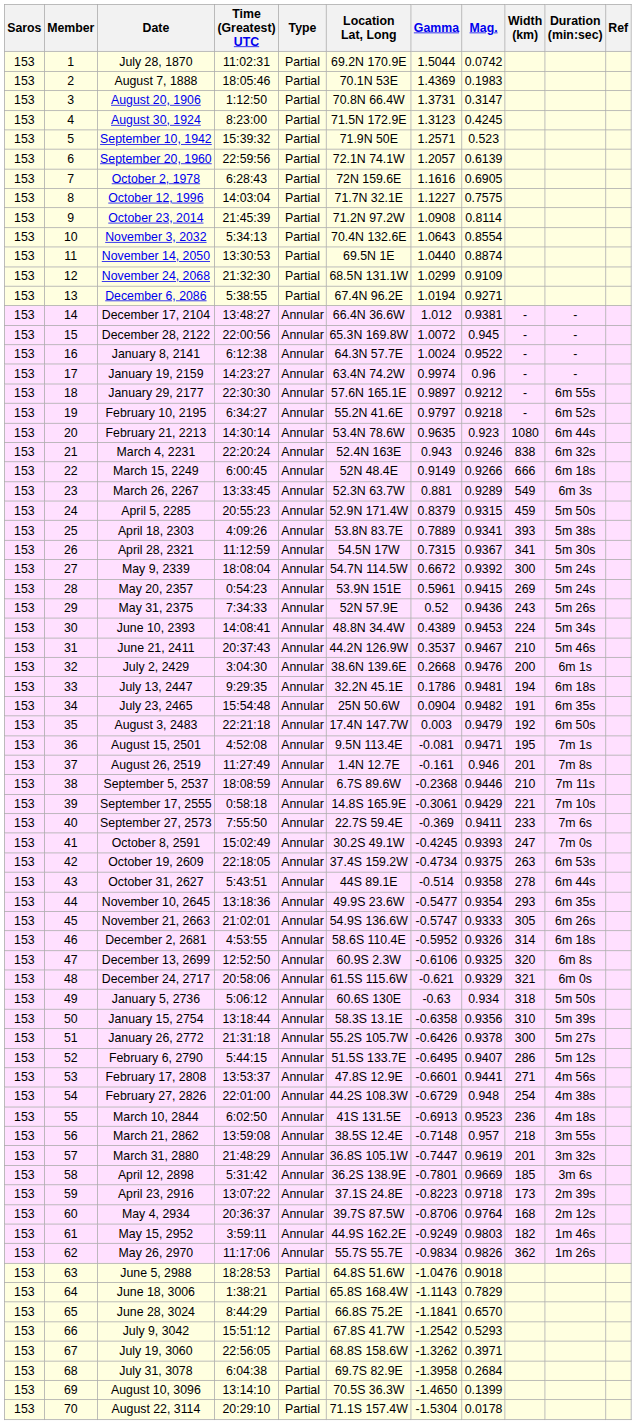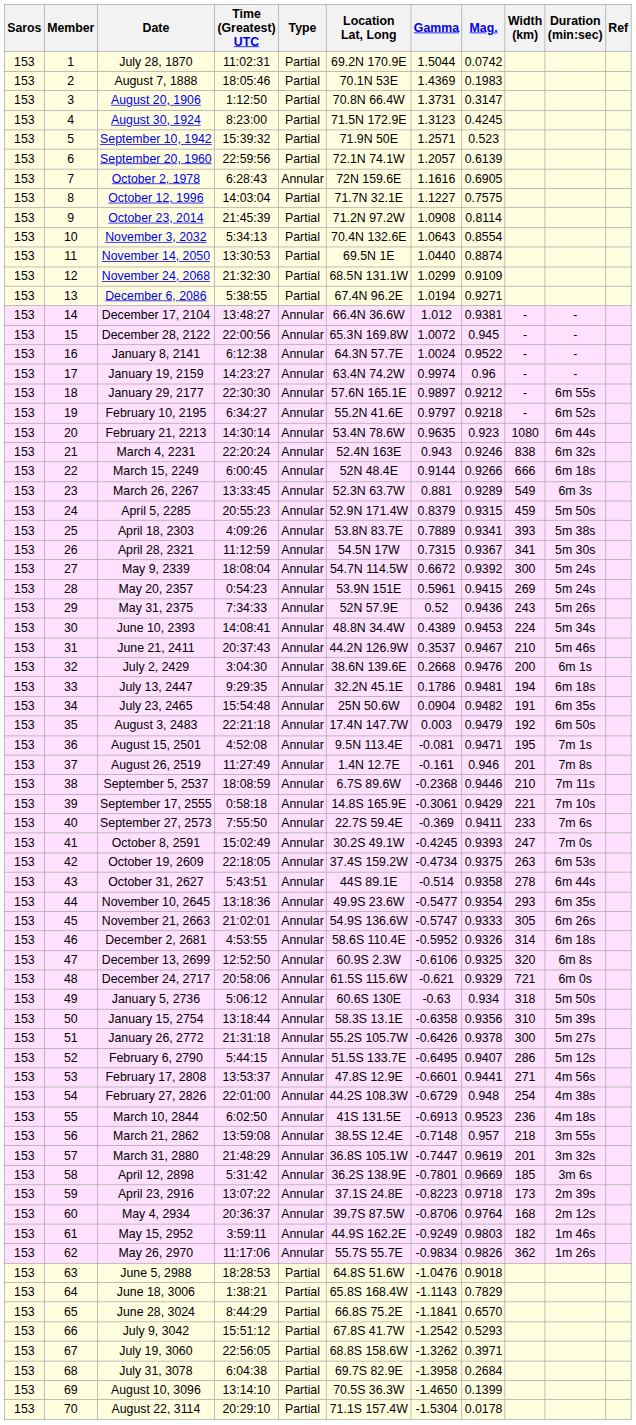 <table class=wikitable>
 <tr align=center>
 <th>Saros</th>
 <th>Member</th>
 <th>Date</th>
 <th>Time<br>(Greatest)<br><a href='#'>UTC</a></th>
 <th>Type</th>
 <th>Location<br>Lat, Long</th>
 <th><a href='#'>Gamma</a></th>
 <th><a href='#'>Mag.</a></th>
 <th>Width<br>(km)</th>
 <th>Duration<br>(min:sec)</th>
 <th>Ref</th>
 </tr>
 <tr align=center bgcolor=#ffffe0>
 <td>153</td>
 <td>1</td>
 <td>July 28, 1870</td>
 <td>11:02:31</td>
 <td>Partial</td>
 <td>69.2N 170.9E</td>
 <td>1.5044</td>
 <td>0.0742</td>
 <td></td>
 <td></td>
 <td></td>
 </tr>
 <tr align=center bgcolor=#ffffe0>
 <td>153</td>
 <td>2</td>
 <td>August 7, 1888</td>
 <td>18:05:46</td>
 <td>Partial</td>
 <td>70.1N 53E</td>
 <td>1.4369</td>
 <td>0.1983</td>
 <td></td>
 <td></td>
 <td></td>
 </tr>
 <tr align=center bgcolor=#ffffe0>
 <td>153</td>
 <td>3</td>
 <td><a href='#'>August 20, 1906</a></td>
 <td>1:12:50</td>
 <td>Partial</td>
 <td>70.8N 66.4W</td>
 <td>1.3731</td>
 <td>0.3147</td>
 <td></td>
 <td></td>
 <td></td>
 </tr>
 <tr align=center bgcolor=#ffffe0>
 <td>153</td>
 <td>4</td>
 <td><a href='#'>August 30, 1924</a></td>
 <td>8:23:00</td>
 <td>Partial</td>
 <td>71.5N 172.9E</td>
 <td>1.3123</td>
 <td>0.4245</td>
 <td></td>
 <td></td>
 <td></td>
 </tr>
 <tr align=center bgcolor=#ffffe0>
 <td>153</td>
 <td>5</td>
 <td><a href='#'>September 10, 1942</a></td>
 <td>15:39:32</td>
 <td>Partial</td>
 <td>71.9N 50E</td>
 <td>1.2571</td>
 <td>0.523</td>
 <td></td>
 <td></td>
 <td></td>
 </tr>
 <tr align=center bgcolor=#ffffe0>
 <td>153</td>
 <td>6</td>
 <td><a href='#'>September 20, 1960</a></td>
 <td>22:59:56</td>
 <td>Partial</td>
 <td>72.1N 74.1W</td>
 <td>1.2057</td>
 <td>0.6139</td>
 <td></td>
 <td></td>
 <td></td>
 </tr>
 <tr align=center bgcolor=#ffffe0>
 <td>153</td>
 <td>7</td>
 <td><a href='#'>October 2, 1978</a></td>
 <td>6:28:43</td>
-<td>Partial</td>
+<td>Annular</td>
 <td>72N 159.6E</td>
 <td>1.1616</td>
 <td>0.6905</td>
 <td></td>
 <td></td>
 <td></td>
 </tr>
 <tr align=center bgcolor=#ffffe0>
 <td>153</td>
 <td>8</td>
 <td><a href='#'>October 12, 1996</a></td>
 <td>14:03:04</td>
 <td>Partial</td>
 <td>71.7N 32.1E</td>
 <td>1.1227</td>
 <td>0.7575</td>
 <td></td>
 <td></td>
 <td></td>
 </tr>
 <tr align=center bgcolor=#ffffe0>
 <td>153</td>
 <td>9</td>
 <td><a href='#'>October 23, 2014</a></td>
 <td>21:45:39</td>
 <td>Partial</td>
 <td>71.2N 97.2W</td>
 <td>1.0908</td>
 <td>0.8114</td>
 <td></td>
 <td></td>
 <td></td>
 </tr>
 <tr align=center bgcolor=#ffffe0>
 <td>153</td>
 <td>10</td>
 <td><a href='#'>November 3, 2032</a></td>
 <td>5:34:13</td>
 <td>Partial</td>
 <td>70.4N 132.6E</td>
 <td>1.0643</td>
 <td>0.8554</td>
 <td></td>
 <td></td>
 <td></td>
 </tr>
 <tr align=center bgcolor=#ffffe0>
 <td>153</td>
 <td>11</td>
 <td><a href='#'>November 14, 2050</a></td>
 <td>13:30:53</td>
 <td>Partial</td>
 <td>69.5N 1E</td>
 <td>1.0440</td>
 <td>0.8874</td>
 <td></td>
 <td></td>
 <td></td>
 </tr>
 <tr align=center bgcolor=#ffffe0>
 <td>153</td>
 <td>12</td>
 <td><a href='#'>November 24, 2068</a></td>
 <td>21:32:30</td>
 <td>Partial</td>
 <td>68.5N 131.1W</td>
 <td>1.0299</td>
 <td>0.9109</td>
 <td></td>
 <td></td>
 <td></td>
 </tr>
 <tr align=center bgcolor=#ffffe0>
 <td>153</td>
 <td>13</td>
 <td><a href='#'>December 6, 2086</a></td>
 <td>5:38:55</td>
 <td>Partial</td>
 <td>67.4N 96.2E</td>
 <td>1.0194</td>
 <td>0.9271</td>
 <td></td>
 <td></td>
 <td></td>
 </tr>
 <tr align=center bgcolor=#ffe0ff>
 <td>153</td>
 <td>14</td>
 <td>December 17, 2104</td>
 <td>13:48:27</td>
 <td>Annular</td>
 <td>66.4N 36.6W</td>
 <td>1.012</td>
 <td>0.9381</td>
 <td>-</td>
 <td>-</td>
 <td></td>
 </tr>
 <tr align=center bgcolor=#ffe0ff>
 <td>153</td>
 <td>15</td>
 <td>December 28, 2122</td>
 <td>22:00:56</td>
 <td>Annular</td>
 <td>65.3N 169.8W</td>
 <td>1.0072</td>
 <td>0.945</td>
 <td>-</td>
 <td>-</td>
 <td></td>
 </tr>
 <tr align=center bgcolor=#ffe0ff>
 <td>153</td>
 <td>16</td>
 <td>January 8, 2141</td>
 <td>6:12:38</td>
 <td>Annular</td>
 <td>64.3N 57.7E</td>
 <td>1.0024</td>
 <td>0.9522</td>
 <td>-</td>
 <td>-</td>
 <td></td>
 </tr>
 <tr align=center bgcolor=#ffe0ff>
 <td>153</td>
 <td>17</td>
 <td>January 19, 2159</td>
 <td>14:23:27</td>
 <td>Annular</td>
 <td>63.4N 74.2W</td>
 <td>0.9974</td>
 <td>0.96</td>
 <td>-</td>
 <td>-</td>
 <td></td>
 </tr>
 <tr align=center bgcolor=#ffe0ff>
 <td>153</td>
 <td>18</td>
 <td>January 29, 2177</td>
 <td>22:30:30</td>
 <td>Annular</td>
 <td>57.6N 165.1E</td>
 <td>0.9897</td>
 <td>0.9212</td>
 <td>-</td>
 <td>6m 55s</td>
 <td></td>
 </tr>
 <tr align=center bgcolor=#ffe0ff>
 <td>153</td>
 <td>19</td>
 <td>February 10, 2195</td>
 <td>6:34:27</td>
 <td>Annular</td>
 <td>55.2N 41.6E</td>
 <td>0.9797</td>
 <td>0.9218</td>
 <td>-</td>
 <td>6m 52s</td>
 <td></td>
 </tr>
 <tr align=center bgcolor=#ffe0ff>
 <td>153</td>
 <td>20</td>
 <td>February 21, 2213</td>
 <td>14:30:14</td>
 <td>Annular</td>
 <td>53.4N 78.6W</td>
 <td>0.9635</td>
 <td>0.923</td>
 <td>1080</td>
 <td>6m 44s</td>
 <td></td>
 </tr>
 <tr align=center bgcolor=#ffe0ff>
 <td>153</td>
 <td>21</td>
 <td>March 4, 2231</td>
 <td>22:20:24</td>
 <td>Annular</td>
 <td>52.4N 163E</td>
 <td>0.943</td>
 <td>0.9246</td>
 <td>838</td>
 <td>6m 32s</td>
 <td></td>
 </tr>
 <tr align=center bgcolor=#ffe0ff>
 <td>153</td>
 <td>22</td>
 <td>March 15, 2249</td>
 <td>6:00:45</td>
 <td>Annular</td>
 <td>52N 48.4E</td>
-<td>0.9149</td>
+<td>0.9144</td>
 <td>0.9266</td>
 <td>666</td>
 <td>6m 18s</td>
 <td></td>
 </tr>
 <tr align=center bgcolor=#ffe0ff>
 <td>153</td>
 <td>23</td>
 <td>March 26, 2267</td>
 <td>13:33:45</td>
 <td>Annular</td>
 <td>52.3N 63.7W</td>
 <td>0.881</td>
 <td>0.9289</td>
 <td>549</td>
 <td>6m 3s</td>
 <td></td>
 </tr>
 <tr align=center bgcolor=#ffe0ff>
 <td>153</td>
 <td>24</td>
 <td>April 5, 2285</td>
 <td>20:55:23</td>
 <td>Annular</td>
 <td>52.9N 171.4W</td>
 <td>0.8379</td>
 <td>0.9315</td>
 <td>459</td>
 <td>5m 50s</td>
 <td></td>
 </tr>
 <tr align=center bgcolor=#ffe0ff>
 <td>153</td>
 <td>25</td>
 <td>April 18, 2303</td>
 <td>4:09:26</td>
 <td>Annular</td>
 <td>53.8N 83.7E</td>
 <td>0.7889</td>
 <td>0.9341</td>
 <td>393</td>
 <td>5m 38s</td>
 <td></td>
 </tr>
 <tr align=center bgcolor=#ffe0ff>
 <td>153</td>
 <td>26</td>
 <td>April 28, 2321</td>
 <td>11:12:59</td>
 <td>Annular</td>
 <td>54.5N 17W</td>
 <td>0.7315</td>
 <td>0.9367</td>
 <td>341</td>
 <td>5m 30s</td>
 <td></td>
 </tr>
 <tr align=center bgcolor=#ffe0ff>
 <td>153</td>
 <td>27</td>
 <td>May 9, 2339</td>
 <td>18:08:04</td>
 <td>Annular</td>
 <td>54.7N 114.5W</td>
 <td>0.6672</td>
 <td>0.9392</td>
 <td>300</td>
 <td>5m 24s</td>
 <td></td>
 </tr>
 <tr align=center bgcolor=#ffe0ff>
 <td>153</td>
 <td>28</td>
 <td>May 20, 2357</td>
 <td>0:54:23</td>
 <td>Annular</td>
 <td>53.9N 151E</td>
 <td>0.5961</td>
 <td>0.9415</td>
 <td>269</td>
 <td>5m 24s</td>
 <td></td>
 </tr>
 <tr align=center bgcolor=#ffe0ff>
 <td>153</td>
 <td>29</td>
 <td>May 31, 2375</td>
 <td>7:34:33</td>
 <td>Annular</td>
 <td>52N 57.9E</td>
 <td>0.52</td>
 <td>0.9436</td>
 <td>243</td>
 <td>5m 26s</td>
 <td></td>
 </tr>
 <tr align=center bgcolor=#ffe0ff>
 <td>153</td>
 <td>30</td>
 <td>June 10, 2393</td>
 <td>14:08:41</td>
 <td>Annular</td>
 <td>48.8N 34.4W</td>
 <td>0.4389</td>
 <td>0.9453</td>
 <td>224</td>
 <td>5m 34s</td>
 <td></td>
 </tr>
 <tr align=center bgcolor=#ffe0ff>
 <td>153</td>
 <td>31</td>
 <td>June 21, 2411</td>
 <td>20:37:43</td>
 <td>Annular</td>
 <td>44.2N 126.9W</td>
 <td>0.3537</td>
 <td>0.9467</td>
 <td>210</td>
 <td>5m 46s</td>
 <td></td>
 </tr>
 <tr align=center bgcolor=#ffe0ff>
 <td>153</td>
 <td>32</td>
 <td>July 2, 2429</td>
 <td>3:04:30</td>
 <td>Annular</td>
 <td>38.6N 139.6E</td>
 <td>0.2668</td>
 <td>0.9476</td>
 <td>200</td>
 <td>6m 1s</td>
 <td></td>
 </tr>
 <tr align=center bgcolor=#ffe0ff>
 <td>153</td>
 <td>33</td>
 <td>July 13, 2447</td>
 <td>9:29:35</td>
 <td>Annular</td>
 <td>32.2N 45.1E</td>
 <td>0.1786</td>
 <td>0.9481</td>
 <td>194</td>
 <td>6m 18s</td>
 <td></td>
 </tr>
 <tr align=center bgcolor=#ffe0ff>
 <td>153</td>
 <td>34</td>
 <td>July 23, 2465</td>
 <td>15:54:48</td>
 <td>Annular</td>
 <td>25N 50.6W</td>
 <td>0.0904</td>
 <td>0.9482</td>
 <td>191</td>
 <td>6m 35s</td>
 <td></td>
 </tr>
 <tr align=center bgcolor=#ffe0ff>
 <td>153</td>
 <td>35</td>
 <td>August 3, 2483</td>
 <td>22:21:18</td>
 <td>Annular</td>
 <td>17.4N 147.7W</td>
 <td>0.003</td>
 <td>0.9479</td>
 <td>192</td>
 <td>6m 50s</td>
 <td></td>
 </tr>
 <tr align=center bgcolor=#ffe0ff>
 <td>153</td>
 <td>36</td>
 <td>August 15, 2501</td>
 <td>4:52:08</td>
 <td>Annular</td>
 <td>9.5N 113.4E</td>
 <td>-0.081</td>
 <td>0.9471</td>
 <td>195</td>
 <td>7m 1s</td>
 <td></td>
 </tr>
 <tr align=center bgcolor=#ffe0ff>
 <td>153</td>
 <td>37</td>
 <td>August 26, 2519</td>
 <td>11:27:49</td>
 <td>Annular</td>
 <td>1.4N 12.7E</td>
 <td>-0.161</td>
 <td>0.946</td>
 <td>201</td>
 <td>7m 8s</td>
 <td></td>
 </tr>
 <tr align=center bgcolor=#ffe0ff>
 <td>153</td>
 <td>38</td>
 <td>September 5, 2537</td>
 <td>18:08:59</td>
 <td>Annular</td>
 <td>6.7S 89.6W</td>
 <td>-0.2368</td>
 <td>0.9446</td>
 <td>210</td>
 <td>7m 11s</td>
 <td></td>
 </tr>
 <tr align=center bgcolor=#ffe0ff>
 <td>153</td>
 <td>39</td>
 <td>September 17, 2555</td>
 <td>0:58:18</td>
 <td>Annular</td>
 <td>14.8S 165.9E</td>
 <td>-0.3061</td>
 <td>0.9429</td>
 <td>221</td>
 <td>7m 10s</td>
 <td></td>
 </tr>
 <tr align=center bgcolor=#ffe0ff>
 <td>153</td>
 <td>40</td>
 <td>September 27, 2573</td>
 <td>7:55:50</td>
 <td>Annular</td>
 <td>22.7S 59.4E</td>
 <td>-0.369</td>
 <td>0.9411</td>
 <td>233</td>
 <td>7m 6s</td>
 <td></td>
 </tr>
 <tr align=center bgcolor=#ffe0ff>
 <td>153</td>
 <td>41</td>
 <td>October 8, 2591</td>
 <td>15:02:49</td>
 <td>Annular</td>
 <td>30.2S 49.1W</td>
 <td>-0.4245</td>
 <td>0.9393</td>
 <td>247</td>
 <td>7m 0s</td>
 <td></td>
 </tr>
 <tr align=center bgcolor=#ffe0ff>
 <td>153</td>
 <td>42</td>
 <td>October 19, 2609</td>
 <td>22:18:05</td>
 <td>Annular</td>
 <td>37.4S 159.2W</td>
 <td>-0.4734</td>
 <td>0.9375</td>
 <td>263</td>
 <td>6m 53s</td>
 <td></td>
 </tr>
 <tr align=center bgcolor=#ffe0ff>
 <td>153</td>
 <td>43</td>
 <td>October 31, 2627</td>
 <td>5:43:51</td>
 <td>Annular</td>
 <td>44S 89.1E</td>
 <td>-0.514</td>
 <td>0.9358</td>
 <td>278</td>
 <td>6m 44s</td>
 <td></td>
 </tr>
 <tr align=center bgcolor=#ffe0ff>
 <td>153</td>
 <td>44</td>
 <td>November 10, 2645</td>
 <td>13:18:36</td>
 <td>Annular</td>
 <td>49.9S 23.6W</td>
 <td>-0.5477</td>
 <td>0.9354</td>
 <td>293</td>
 <td>6m 35s</td>
 <td></td>
 </tr>
 <tr align=center bgcolor=#ffe0ff>
 <td>153</td>
 <td>45</td>
 <td>November 21, 2663</td>
 <td>21:02:01</td>
 <td>Annular</td>
 <td>54.9S 136.6W</td>
 <td>-0.5747</td>
 <td>0.9333</td>
 <td>305</td>
 <td>6m 26s</td>
 <td></td>
 </tr>
 <tr align=center bgcolor=#ffe0ff>
 <td>153</td>
 <td>46</td>
 <td>December 2, 2681</td>
 <td>4:53:55</td>
 <td>Annular</td>
 <td>58.6S 110.4E</td>
 <td>-0.5952</td>
 <td>0.9326</td>
 <td>314</td>
 <td>6m 18s</td>
 <td></td>
 </tr>
 <tr align=center bgcolor=#ffe0ff>
 <td>153</td>
 <td>47</td>
 <td>December 13, 2699</td>
 <td>12:52:50</td>
 <td>Annular</td>
 <td>60.9S 2.3W</td>
 <td>-0.6106</td>
 <td>0.9325</td>
 <td>320</td>
 <td>6m 8s</td>
 <td></td>
 </tr>
 <tr align=center bgcolor=#ffe0ff>
 <td>153</td>
 <td>48</td>
 <td>December 24, 2717</td>
 <td>20:58:06</td>
 <td>Annular</td>
 <td>61.5S 115.6W</td>
 <td>-0.621</td>
 <td>0.9329</td>
-<td>321</td>
+<td>721</td>
 <td>6m 0s</td>
 <td></td>
 </tr>
 <tr align=center bgcolor=#ffe0ff>
 <td>153</td>
 <td>49</td>
 <td>January 5, 2736</td>
 <td>5:06:12</td>
 <td>Annular</td>
 <td>60.6S 130E</td>
 <td>-0.63</td>
 <td>0.934</td>
 <td>318</td>
 <td>5m 50s</td>
 <td></td>
 </tr>
 <tr align=center bgcolor=#ffe0ff>
 <td>153</td>
 <td>50</td>
 <td>January 15, 2754</td>
 <td>13:18:44</td>
 <td>Annular</td>
 <td>58.3S 13.1E</td>
 <td>-0.6358</td>
 <td>0.9356</td>
 <td>310</td>
 <td>5m 39s</td>
 <td></td>
 </tr>
 <tr align=center bgcolor=#ffe0ff>
 <td>153</td>
 <td>51</td>
 <td>January 26, 2772</td>
 <td>21:31:18</td>
 <td>Annular</td>
 <td>55.2S 105.7W</td>
 <td>-0.6426</td>
 <td>0.9378</td>
 <td>300</td>
 <td>5m 27s</td>
 <td></td>
 </tr>
 <tr align=center bgcolor=#ffe0ff>
 <td>153</td>
 <td>52</td>
 <td>February 6, 2790</td>
 <td>5:44:15</td>
 <td>Annular</td>
 <td>51.5S 133.7E</td>
 <td>-0.6495</td>
 <td>0.9407</td>
 <td>286</td>
 <td>5m 12s</td>
 <td></td>
 </tr>
 <tr align=center bgcolor=#ffe0ff>
 <td>153</td>
 <td>53</td>
 <td>February 17, 2808</td>
 <td>13:53:37</td>
 <td>Annular</td>
 <td>47.8S 12.9E</td>
 <td>-0.6601</td>
 <td>0.9441</td>
 <td>271</td>
 <td>4m 56s</td>
 <td></td>
 </tr>
 <tr align=center bgcolor=#ffe0ff>
 <td>153</td>
 <td>54</td>
 <td>February 27, 2826</td>
 <td>22:01:00</td>
 <td>Annular</td>
 <td>44.2S 108.3W</td>
 <td>-0.6729</td>
 <td>0.948</td>
 <td>254</td>
 <td>4m 38s</td>
 <td></td>
 </tr>
 <tr align=center bgcolor=#ffe0ff>
 <td>153</td>
 <td>55</td>
 <td>March 10, 2844</td>
 <td>6:02:50</td>
 <td>Annular</td>
 <td>41S 131.5E</td>
 <td>-0.6913</td>
 <td>0.9523</td>
 <td>236</td>
 <td>4m 18s</td>
 <td></td>
 </tr>
 <tr align=center bgcolor=#ffe0ff>
 <td>153</td>
 <td>56</td>
 <td>March 21, 2862</td>
 <td>13:59:08</td>
 <td>Annular</td>
 <td>38.5S 12.4E</td>
 <td>-0.7148</td>
 <td>0.957</td>
 <td>218</td>
 <td>3m 55s</td>
 <td></td>
 </tr>
 <tr align=center bgcolor=#ffe0ff>
 <td>153</td>
 <td>57</td>
 <td>March 31, 2880</td>
 <td>21:48:29</td>
 <td>Annular</td>
 <td>36.8S 105.1W</td>
 <td>-0.7447</td>
 <td>0.9619</td>
 <td>201</td>
 <td>3m 32s</td>
 <td></td>
 </tr>
 <tr align=center bgcolor=#ffe0ff>
 <td>153</td>
 <td>58</td>
 <td>April 12, 2898</td>
 <td>5:31:42</td>
 <td>Annular</td>
 <td>36.2S 138.9E</td>
 <td>-0.7801</td>
 <td>0.9669</td>
 <td>185</td>
 <td>3m 6s</td>
 <td></td>
 </tr>
 <tr align=center bgcolor=#ffe0ff>
 <td>153</td>
 <td>59</td>
 <td>April 23, 2916</td>
 <td>13:07:22</td>
 <td>Annular</td>
 <td>37.1S 24.8E</td>
 <td>-0.8223</td>
 <td>0.9718</td>
 <td>173</td>
 <td>2m 39s</td>
 <td></td>
 </tr>
 <tr align=center bgcolor=#ffe0ff>
 <td>153</td>
 <td>60</td>
 <td>May 4, 2934</td>
 <td>20:36:37</td>
 <td>Annular</td>
 <td>39.7S 87.5W</td>
 <td>-0.8706</td>
 <td>0.9764</td>
 <td>168</td>
 <td>2m 12s</td>
 <td></td>
 </tr>
 <tr align=center bgcolor=#ffe0ff>
 <td>153</td>
 <td>61</td>
 <td>May 15, 2952</td>
 <td>3:59:11</td>
 <td>Annular</td>
 <td>44.9S 162.2E</td>
 <td>-0.9249</td>
 <td>0.9803</td>
 <td>182</td>
 <td>1m 46s</td>
 <td></td>
 </tr>
 <tr align=center bgcolor=#ffe0ff>
 <td>153</td>
 <td>62</td>
 <td>May 26, 2970</td>
 <td>11:17:06</td>
 <td>Annular</td>
 <td>55.7S 55.7E</td>
 <td>-0.9834</td>
 <td>0.9826</td>
 <td>362</td>
 <td>1m 26s</td>
 <td></td>
 </tr>
 <tr align=center bgcolor=#ffffe0>
 <td>153</td>
 <td>63</td>
 <td>June 5, 2988</td>
 <td>18:28:53</td>
 <td>Partial</td>
 <td>64.8S 51.6W</td>
 <td>-1.0476</td>
 <td>0.9018</td>
 <td></td>
 <td></td>
 <td></td>
 </tr>
 <tr align=center bgcolor=#ffffe0>
 <td>153</td>
 <td>64</td>
 <td>June 18, 3006</td>
 <td>1:38:21</td>
 <td>Partial</td>
 <td>65.8S 168.4W</td>
 <td>-1.1143</td>
 <td>0.7829</td>
 <td></td>
 <td></td>
 <td></td>
 </tr>
 <tr align=center bgcolor=#ffffe0>
 <td>153</td>
 <td>65</td>
 <td>June 28, 3024</td>
 <td>8:44:29</td>
 <td>Partial</td>
 <td>66.8S  75.2E</td>
 <td>-1.1841</td>
 <td>0.6570</td>
 <td></td>
 <td></td>
 <td></td>
 </tr>
 <tr align=center bgcolor=#ffffe0>
 <td>153</td>
 <td>66</td>
 <td>July 9, 3042</td>
 <td>15:51:12</td>
 <td>Partial</td>
 <td>67.8S  41.7W</td>
 <td>-1.2542</td>
 <td>0.5293</td>
 <td></td>
 <td></td>
 <td></td>
 </tr>
 <tr align=center bgcolor=#ffffe0>
 <td>153</td>
 <td>67</td>
 <td>July 19, 3060</td>
 <td>22:56:05</td>
 <td>Partial</td>
 <td>68.8S 158.6W</td>
 <td>-1.3262</td>
 <td>0.3971</td>
 <td></td>
 <td></td>
 <td></td>
 </tr>
 <tr align=center bgcolor=#ffffe0>
 <td>153</td>
 <td>68</td>
 <td>July 31, 3078</td>
 <td>6:04:38</td>
 <td>Partial</td>
 <td>69.7S  82.9E</td>
 <td>-1.3958</td>
 <td>0.2684</td>
 <td></td>
 <td></td>
 <td></td>
 </tr>
 <tr align=center bgcolor=#ffffe0>
 <td>153</td>
 <td>69</td>
 <td>August 10, 3096</td>
 <td>13:14:10</td>
 <td>Partial</td>
 <td>70.5S  36.3W</td>
 <td>-1.4650</td>
 <td>0.1399</td>
 <td></td>
 <td></td>
 <td></td>
 </tr>
 <tr align=center bgcolor=#ffffe0>
 <td>153</td>
 <td>70</td>
 <td>August 22, 3114</td>
 <td>20:29:10</td>
 <td>Partial</td>
 <td>71.1S 157.4W</td>
 <td>-1.5304</td>
 <td>0.0178</td>
 <td></td>
 <td></td>
 <td></td>
 </tr>
 </table>
